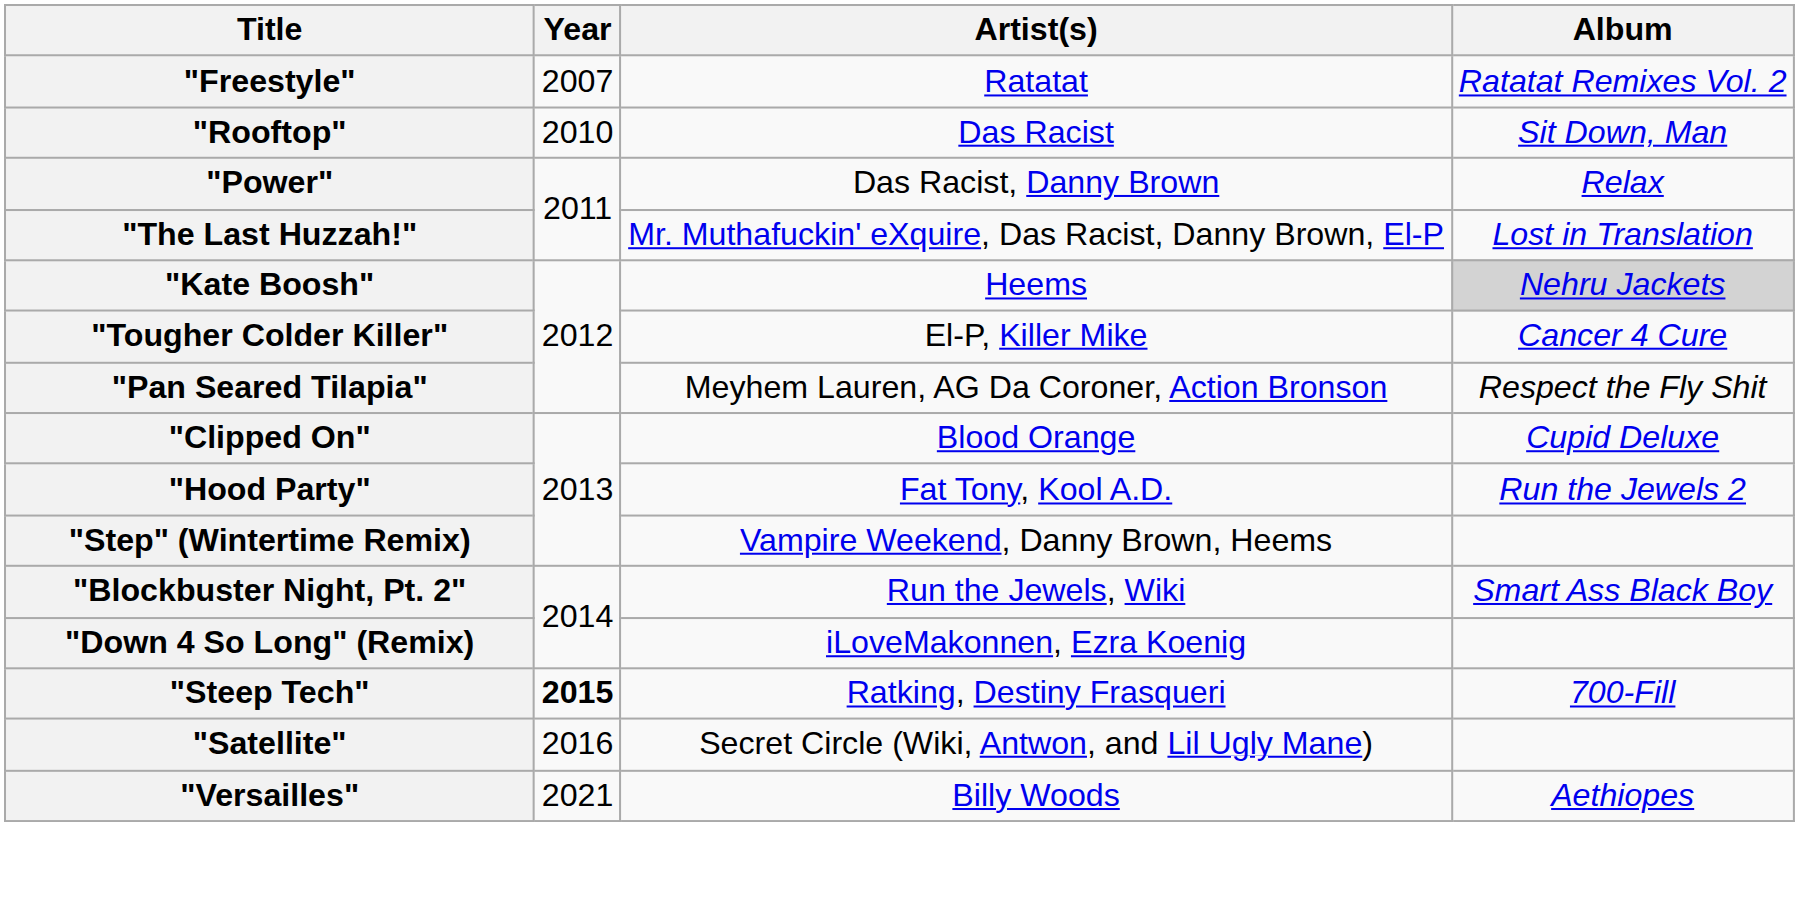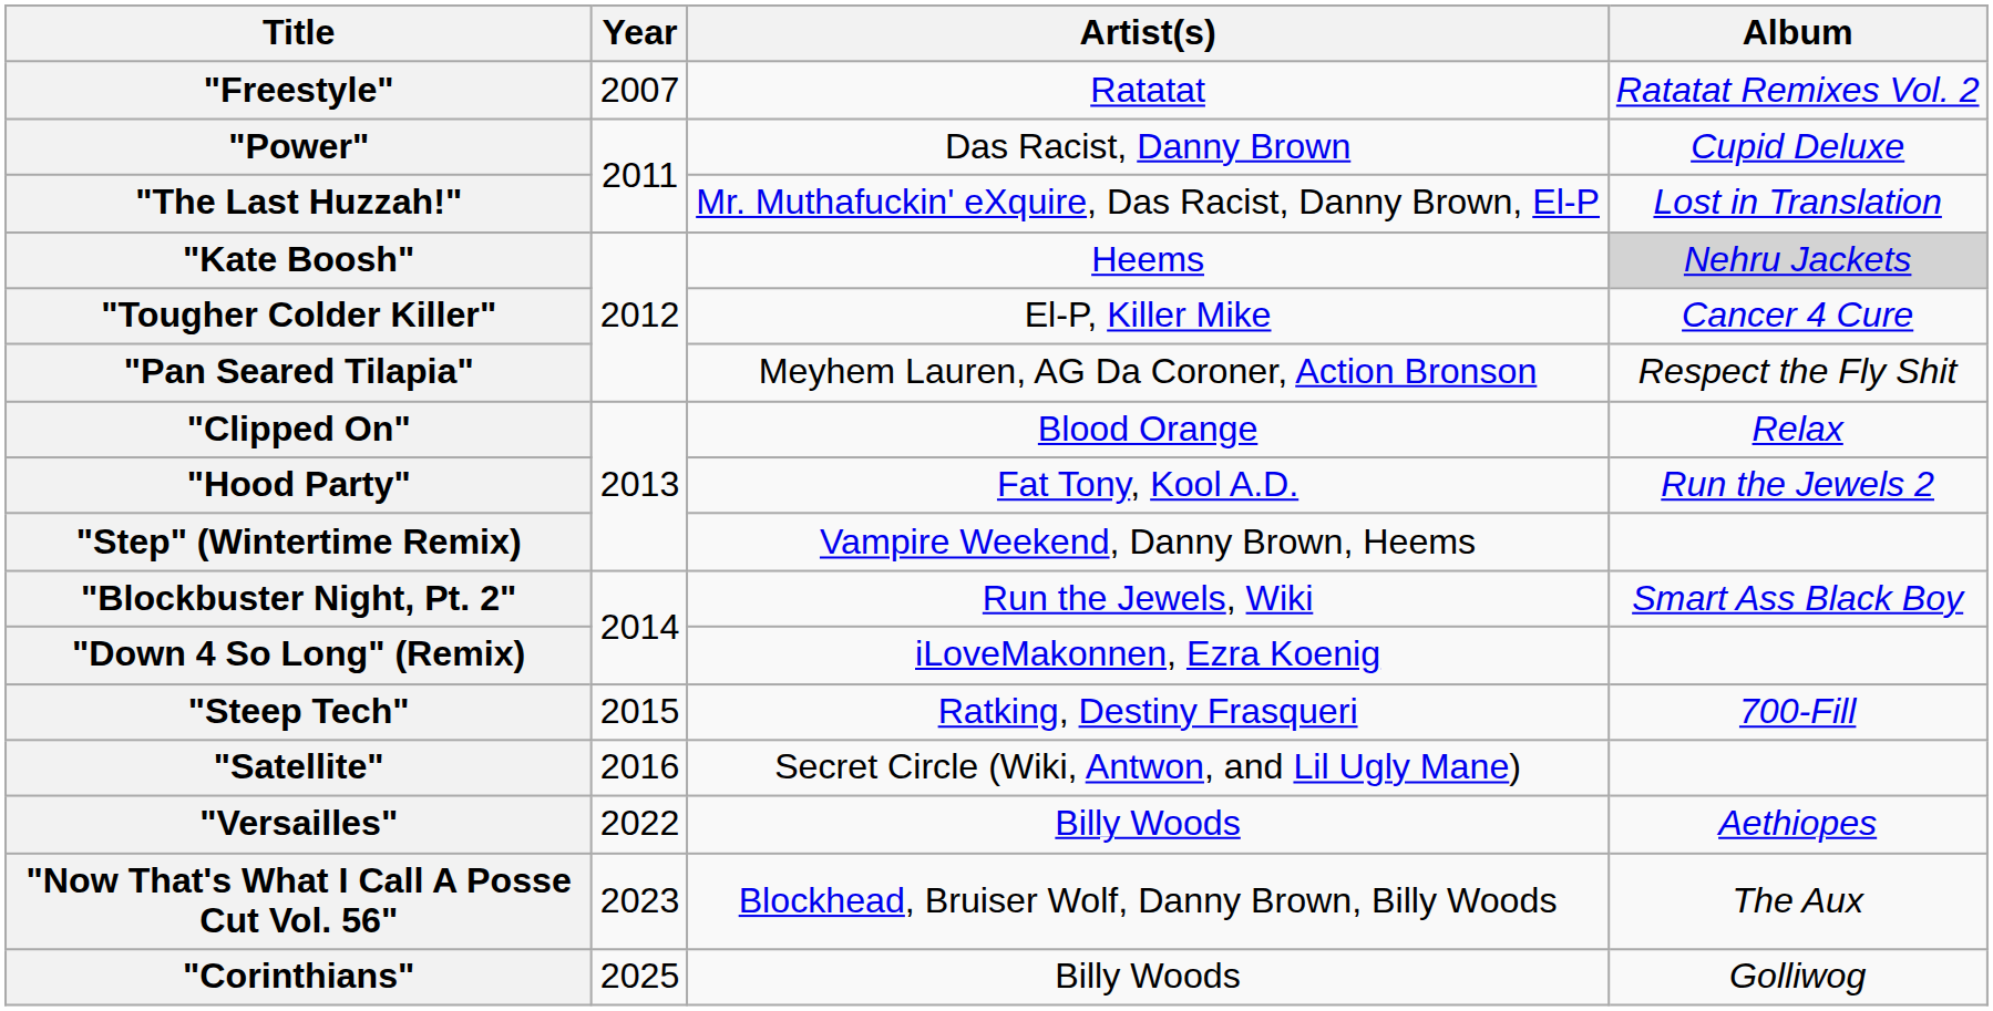 <table class="wikitable plainrowheaders" style="text-align:center;">
 <tr>
 <th scope="col" style="width:16em;">Title</th>
 <th scope="col">Year</th>
 <th scope="col">Artist(s)</th>
 <th scope="col">Album</th>
 </tr>
 <tr>
 <th scope="row">"Freestyle"</th>
 <td>2007</td>
 <td><a href='#'>Ratatat</a></td>
 <td><em><a href='#'>Ratatat Remixes Vol. 2</a></em></td>
 </tr>
 <tr>
-<th scope="row">"Rooftop"</th>
-<td>2010</td>
-<td><a href='#'>Das Racist</a></td>
-<td><em><a href='#'>Sit Down, Man</a></em></td>
-</tr>
-<tr>
 <th scope="row">"Power"</th>
 <td rowspan="2">2011</td>
 <td>Das Racist, <a href='#'>Danny Brown</a></td>
-<td><em><a href='#'>Relax</a></em></td>
+<td><em><a href='#'>Cupid Deluxe</a></em></td>
 </tr>
 <tr>
 <th scope="row">"The Last Huzzah!"</th>
 <td><a href='#'>Mr. Muthafuckin' eXquire</a>, Das Racist, Danny Brown, <a href='#'>El-P</a></td>
 <td><em><a href='#'>Lost in Translation</a></em></td>
 </tr>
 <tr>
 <th scope="row">"Kate Boosh"</th>
 <td rowspan="3">2012</td>
 <td><a href='#'>Heems</a></td>
 <td style="background: lightgrey;"><em><a href='#'>Nehru Jackets</a></em></td>
 </tr>
 <tr>
 <th scope="row">"Tougher Colder Killer"</th>
 <td>El-P, <a href='#'>Killer Mike</a></td>
 <td><em><a href='#'>Cancer 4 Cure</a></em></td>
 </tr>
 <tr>
 <th scope="row">"Pan Seared Tilapia"</th>
 <td>Meyhem Lauren, AG Da Coroner, <a href='#'>Action Bronson</a></td>
 <td><em>Respect the Fly Shit</em></td>
 </tr>
 <tr>
 <th scope="row">"Clipped On"</th>
 <td rowspan="3">2013</td>
 <td><a href='#'>Blood Orange</a></td>
-<td><em><a href='#'>Cupid Deluxe</a></em></td>
+<td><em><a href='#'>Relax</a></em></td>
 </tr>
 <tr>
 <th scope="row">"Hood Party"</th>
 <td><a href='#'>Fat Tony</a>, <a href='#'>Kool A.D.</a></td>
 <td><em><a href='#'>Run the Jewels 2</a></em></td>
 </tr>
 <tr>
 <th scope="row">"Step" (Wintertime Remix)</th>
 <td><a href='#'>Vampire Weekend</a>, Danny Brown, Heems</td>
 <td></td>
 </tr>
 <tr>
 <th scope="row">"Blockbuster Night, Pt. 2"</th>
 <td rowspan="2">2014</td>
 <td><a href='#'>Run the Jewels</a>, <a href='#'>Wiki</a></td>
 <td><em><a href='#'>Smart Ass Black Boy</a></em></td>
 </tr>
 <tr>
 <th scope="row">"Down 4 So Long" (Remix)</th>
 <td><a href='#'>iLoveMakonnen</a>, <a href='#'>Ezra Koenig</a></td>
 <td></td>
 </tr>
 <tr>
 <th scope="row">"Steep Tech"</th>
-<td><strong>2015</strong></td>
+<td>2015</td>
 <td><a href='#'>Ratking</a>, <a href='#'>Destiny Frasqueri</a></td>
 <td><em><a href='#'>700-Fill</a></em></td>
 </tr>
 <tr>
 <th scope="row">"Satellite"</th>
 <td>2016</td>
 <td>Secret Circle (Wiki, <a href='#'>Antwon</a>, and <a href='#'>Lil Ugly Mane</a>)</td>
 <td></td>
 </tr>
 <tr>
 <th scope="row">"Versailles"</th>
-<td>2021</td>
+<td>2022</td>
 <td><a href='#'>Billy Woods</a></td>
 <td><em><a href='#'>Aethiopes</a></em></td>
 </tr>
+<tr>
+<th scope="row">"Now That's What I Call A Posse Cut Vol. 56"</th>
+<td>2023</td>
+<td><a href='#'>Blockhead</a>, Bruiser Wolf, Danny Brown, Billy Woods</td>
+<td><em>The Aux</em></td>
+</tr>
+<tr>
+<th scope="row">"Corinthians"</th>
+<td>2025</td>
+<td>Billy Woods</td>
+<td><em>Golliwog</em></td>
+</tr>
 </table>
